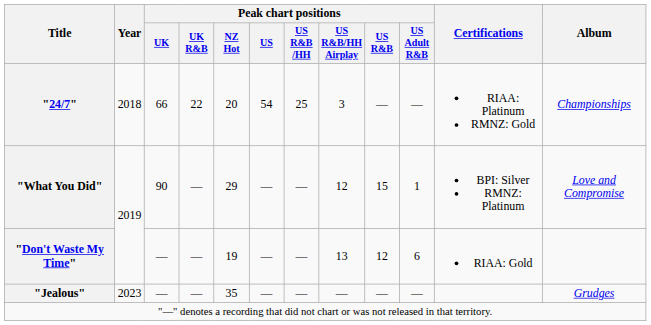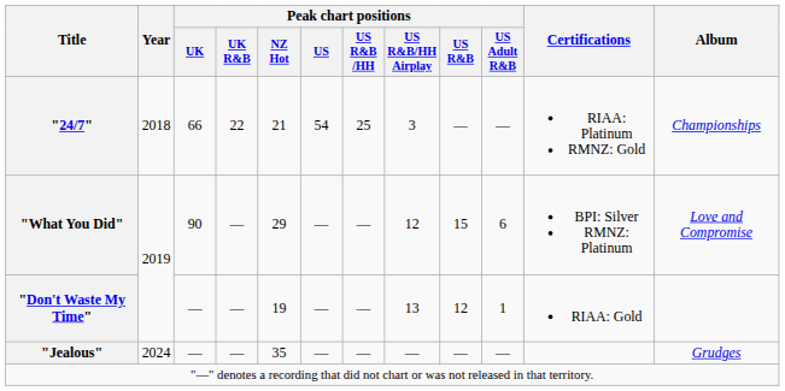 <table class="wikitable plainrowheaders" style="text-align:center;" border="1">
 <tr>
 <th scope="col" rowspan="2">Title</th>
 <th scope="col" rowspan="2">Year</th>
 <th scope="col" colspan="8">Peak chart positions</th>
 <th scope="col" rowspan="2"><a href='#'>Certifications</a></th>
 <th scope="col" rowspan="2">Album</th>
 </tr>
 <tr>
 <th scope="col" style="width:3em;font-size:85%;"><a href='#'>UK</a><br></th>
 <th scope="col" style="width:3em;font-size:85%;"><a href='#'>UK<br>R&B</a><br></th>
 <th scope="col" style="width:3em;font-size:85%;"><a href='#'>NZ<br>Hot</a><br></th>
 <th scope="col" style="width:3em;font-size:85%;"><a href='#'>US</a><br></th>
 <th scope="col" style="width:3em;font-size:85%;"><a href='#'>US<br>R&B<br>/HH</a><br></th>
 <th scope="col" style="width:3em;font-size:85%;"><a href='#'>US<br>R&B/HH<br>Airplay</a><br></th>
 <th scope="col" style="width:3em;font-size:85%;"><a href='#'>US<br>R&B</a><br></th>
 <th scope="col" style="width:3em;font-size:85%;"><a href='#'>US<br>Adult<br>R&B</a><br></th>
 </tr>
 <tr>
 <th scope="row">"<a href='#'>24/7</a>"<br></th>
 <td>2018</td>
 <td>66</td>
 <td>22</td>
-<td>20</td>
+<td>21</td>
 <td>54</td>
 <td>25</td>
 <td>3</td>
 <td>—</td>
 <td>—</td>
 <td><br><ul><li>RIAA: Platinum</li><li>RMNZ: Gold</li></ul></td>
 <td><em><a href='#'>Championships</a></em></td>
 </tr>
 <tr>
 <th scope="row">"What You Did"<br></th>
 <td rowspan="2">2019</td>
 <td>90</td>
 <td>—</td>
 <td>29</td>
 <td>—</td>
 <td>—</td>
 <td>12</td>
 <td>15</td>
-<td>1</td>
+<td>6</td>
 <td><br><ul><li>BPI: Silver</li><li>RMNZ: Platinum</li></ul></td>
 <td><em><a href='#'>Love and Compromise</a></em></td>
 </tr>
 <tr>
 <th scope="row">"<a href='#'>Don't Waste My Time</a>"<br></th>
 <td>—</td>
 <td>—</td>
 <td>19</td>
 <td>—</td>
 <td>—</td>
 <td>13</td>
 <td>12</td>
-<td>6</td>
+<td>1</td>
 <td><br><ul><li>RIAA: Gold</li></ul></td>
 <td></td>
 </tr>
 <tr>
 <th scope="row">"Jealous"<br></th>
-<td>2023</td>
+<td>2024</td>
 <td>—</td>
 <td>—</td>
 <td>35</td>
 <td>—</td>
 <td>—</td>
 <td>—</td>
 <td>—</td>
 <td>—</td>
 <td></td>
 <td><em><a href='#'>Grudges</a></em></td>
 </tr>
 <tr>
 <td colspan="12" style="font-size:90%">"—" denotes a recording that did not chart or was not released in that territory.</td>
 </tr>
 </table>
